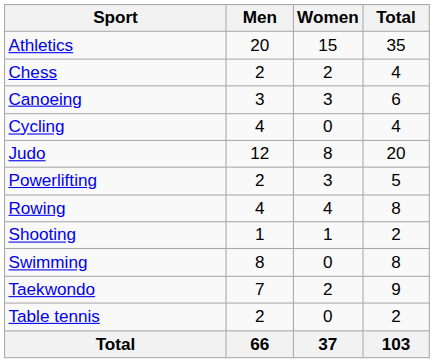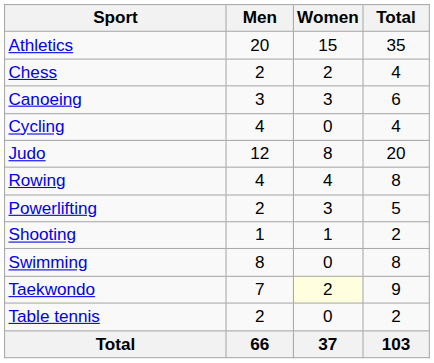 <table class="wikitable sortable" style="text-align:center">
 <tr>
 <th width=200>Sport</th>
 <th width="55">Men</th>
 <th width=55>Women</th>
 <th width=55>Total</th>
 </tr>
 <tr>
 <td align="left"><a href='#'>Athletics</a></td>
 <td>20</td>
 <td>15</td>
 <td>35</td>
 </tr>
 <tr>
 <td align="left"><a href='#'>Chess</a></td>
 <td>2</td>
 <td>2</td>
 <td>4</td>
 </tr>
 <tr>
 <td align="left"><a href='#'>Canoeing</a></td>
 <td>3</td>
 <td>3</td>
 <td>6</td>
 </tr>
 <tr>
 <td align="left"><a href='#'>Cycling</a></td>
 <td>4</td>
 <td>0</td>
 <td>4</td>
 </tr>
 <tr>
 <td align="left"><a href='#'>Judo</a></td>
 <td>12</td>
 <td>8</td>
 <td>20</td>
 </tr>
 <tr>
+<td align="left"><a href='#'>Rowing</a></td>
+<td>4</td>
+<td>4</td>
+<td>8</td>
+</tr>
+<tr>
 <td align="left"><a href='#'>Powerlifting</a></td>
 <td>2</td>
 <td>3</td>
 <td>5</td>
-</tr>
-<tr>
-<td align="left"><a href='#'>Rowing</a></td>
-<td>4</td>
-<td>4</td>
-<td>8</td>
 </tr>
 <tr>
 <td align="left"><a href='#'>Shooting</a></td>
 <td>1</td>
 <td>1</td>
 <td>2</td>
 </tr>
 <tr>
 <td align="left"><a href='#'>Swimming</a></td>
 <td>8</td>
 <td>0</td>
 <td>8</td>
 </tr>
 <tr>
 <td align="left"><a href='#'>Taekwondo</a></td>
 <td>7</td>
-<td>2</td>
+<td style="background: lightyellow;">2</td>
 <td>9</td>
 </tr>
 <tr>
 <td align="left"><a href='#'>Table tennis</a></td>
 <td>2</td>
 <td>0</td>
 <td>2</td>
 </tr>
 <tr>
 <th>Total</th>
 <th>66</th>
 <th>37</th>
 <th>103</th>
 </tr>
 </table>
